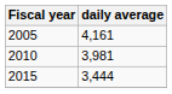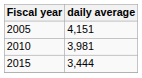 <table class="wikitable">
 <tr>
 <th>Fiscal year</th>
 <th>daily average</th>
 </tr>
 <tr>
 <td>2005</td>
-<td>4,161</td>
+<td>4,151</td>
 </tr>
 <tr>
 <td>2010</td>
 <td>3,981</td>
 </tr>
 <tr>
 <td>2015</td>
 <td>3,444</td>
 </tr>
 <tr>
 </tr>
 </table>
